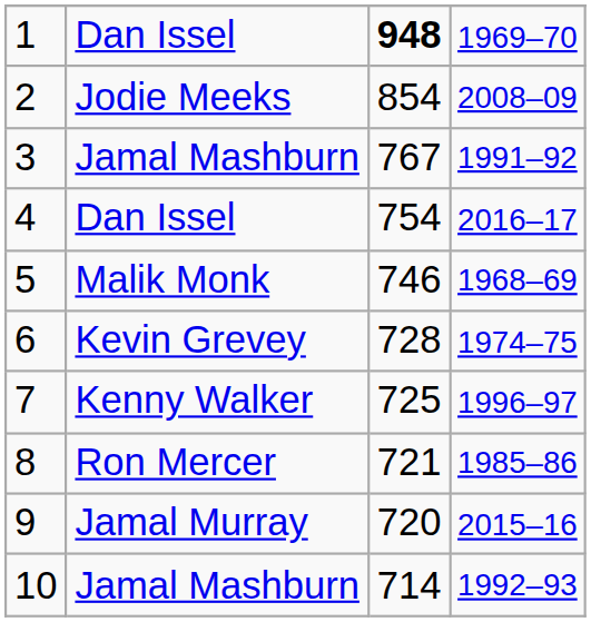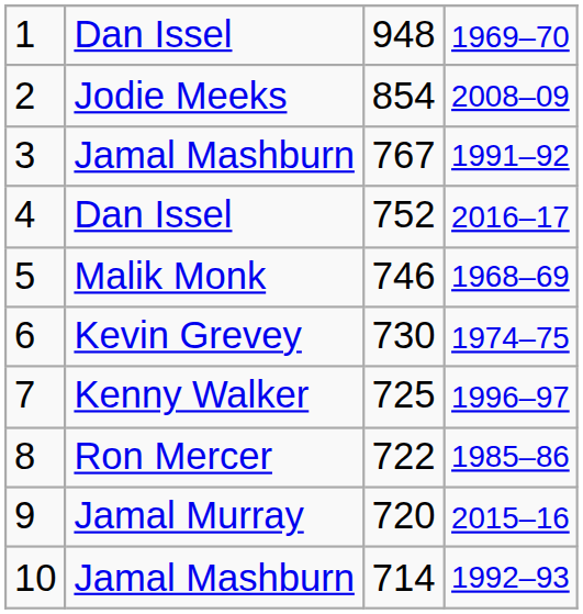 <table class="wikitable">
 <tr>
 </tr>
 <tr>
 <td>1</td>
 <td><a href='#'>Dan Issel</a></td>
-<td><strong>948</strong></td>
+<td>948</td>
 <td style="font-size:80%;"><a href='#'>1969–70</a></td>
 </tr>
 <tr>
 <td>2</td>
 <td><a href='#'>Jodie Meeks</a></td>
 <td>854</td>
 <td style="font-size:80%;"><a href='#'>2008–09</a></td>
 </tr>
 <tr>
 <td>3</td>
 <td><a href='#'>Jamal Mashburn</a></td>
 <td>767</td>
 <td style="font-size:80%;"><a href='#'>1991–92</a></td>
 </tr>
 <tr>
 <td>4</td>
 <td><a href='#'>Dan Issel</a></td>
-<td>754</td>
+<td>752</td>
 <td style="font-size:80%;"><a href='#'>2016–17</a></td>
 </tr>
 <tr>
 <td>5</td>
 <td><a href='#'>Malik Monk</a></td>
 <td>746</td>
 <td style="font-size:80%;"><a href='#'>1968–69</a></td>
 </tr>
 <tr>
 <td>6</td>
 <td><a href='#'>Kevin Grevey</a></td>
-<td>728</td>
+<td>730</td>
 <td style="font-size:80%;"><a href='#'>1974–75</a></td>
 </tr>
 <tr>
 <td>7</td>
 <td><a href='#'>Kenny Walker</a></td>
 <td>725</td>
 <td style="font-size:80%;"><a href='#'>1996–97</a></td>
 </tr>
 <tr>
 <td>8</td>
 <td><a href='#'>Ron Mercer</a></td>
-<td>721</td>
+<td>722</td>
 <td style="font-size:80%;"><a href='#'>1985–86</a></td>
 </tr>
 <tr>
 <td>9</td>
 <td><a href='#'>Jamal Murray</a></td>
 <td>720</td>
 <td style="font-size:80%;"><a href='#'>2015–16</a></td>
 </tr>
 <tr>
 <td>10</td>
 <td><a href='#'>Jamal Mashburn</a></td>
 <td>714</td>
 <td style="font-size:80%;"><a href='#'>1992–93</a></td>
 </tr>
 </table>
